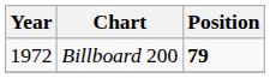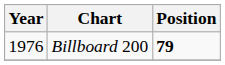 <table class="wikitable">
 <tr>
 <th>Year</th>
 <th>Chart</th>
 <th>Position</th>
 </tr>
 <tr>
-<td>1972</td>
+<td>1976</td>
 <td><em>Billboard</em> 200</td>
 <td><strong>79</strong></td>
 </tr>
 <tr>
 </tr>
 </table>
